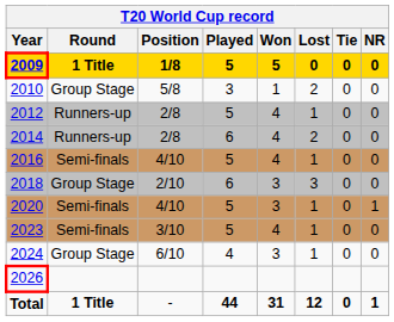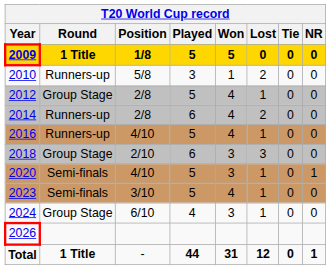 <table class="wikitable" style="text-align: center; width=900px;">
 <tr>
 <th colspan=8><a href='#'>T20 World Cup record</a></th>
 </tr>
 <tr>
 <th>Year</th>
 <th>Round</th>
 <th>Position</th>
 <th>Played</th>
 <th>Won</th>
 <th>Lost</th>
 <th>Tie</th>
 <th>NR</th>
 </tr>
 <tr style="background:gold;">
 <td style="border: 3px solid red"> <strong><a href='#'>2009</a> </strong></td>
 <td><strong>1 Title</strong></td>
 <td><strong>1/8</strong></td>
 <td><strong>5</strong></td>
 <td><strong>5</strong></td>
 <td><strong>0</strong></td>
 <td><strong>0</strong></td>
 <td><strong>0</strong></td>
 </tr>
 <tr>
 <td> <a href='#'>2010</a></td>
-<td>Group Stage</td>
+<td>Runners-up</td>
 <td>5/8</td>
 <td>3</td>
 <td>1</td>
 <td>2</td>
 <td>0</td>
 <td>0</td>
 </tr>
 <tr style="background:silver;">
 <td> <a href='#'>2012</a></td>
-<td>Runners-up</td>
+<td>Group Stage</td>
 <td>2/8</td>
 <td>5</td>
 <td>4</td>
 <td>1</td>
 <td>0</td>
 <td>0</td>
 </tr>
 <tr style="background:silver;">
 <td> <a href='#'>2014</a></td>
 <td>Runners-up</td>
 <td>2/8</td>
 <td>6</td>
 <td>4</td>
 <td>2</td>
 <td>0</td>
 <td>0</td>
 </tr>
 <tr style="background:#cc9966">
 <td> <a href='#'>2016</a></td>
-<td>Semi-finals</td>
+<td>Runners-up</td>
 <td>4/10</td>
 <td>5</td>
 <td>4</td>
 <td>1</td>
 <td>0</td>
 <td>0</td>
 </tr>
 <tr style="background:silver;">
 <td> <a href='#'>2018</a></td>
 <td>Group Stage</td>
 <td>2/10</td>
 <td>6</td>
 <td>3</td>
 <td>3</td>
 <td>0</td>
 <td>0</td>
 </tr>
 <tr style="background:#cc9966">
 <td> <a href='#'>2020</a></td>
 <td>Semi-finals</td>
 <td>4/10</td>
 <td>5</td>
 <td>3</td>
 <td>1</td>
 <td>0</td>
 <td>1</td>
 </tr>
 <tr style="background:#cc9966">
 <td> <a href='#'>2023</a></td>
 <td>Semi-finals</td>
 <td>3/10</td>
 <td>5</td>
 <td>4</td>
 <td>1</td>
 <td>0</td>
 <td>0</td>
 </tr>
 <tr>
 <td> <a href='#'>2024</a></td>
 <td>Group Stage</td>
 <td>6/10</td>
 <td>4</td>
 <td>3</td>
 <td>1</td>
 <td>0</td>
 <td>0</td>
 </tr>
 <tr>
 <td style="border: 3px solid red"> <a href='#'>2026</a></td>
 <td></td>
 <td></td>
 <td></td>
 <td></td>
 <td></td>
 <td></td>
 </tr>
 <tr>
 <td><strong>Total</strong></td>
 <td><strong>1 Title</strong></td>
 <td>-</td>
 <td><strong>44</strong></td>
 <td><strong>31</strong></td>
 <td><strong>12</strong></td>
 <td><strong>0</strong></td>
 <td><strong>1</strong></td>
 </tr>
 </table>
